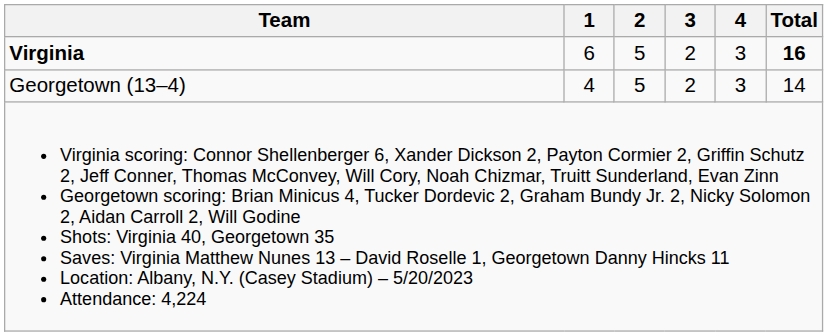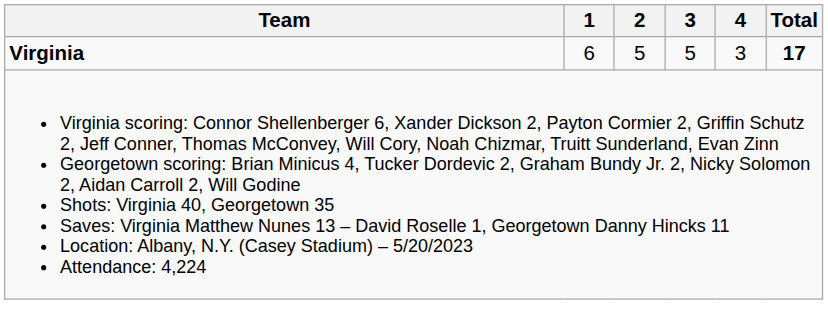 <table class="wikitable" style="text-align:center; max-width:40em">
 <tr>
 <th>Team</th>
 <th style="width:2em">1</th>
 <th style="width:2em">2</th>
 <th style="width:2em">3</th>
 <th style="width:2em">4</th>
 <th style="width:2em">Total</th>
 </tr>
 <tr>
 <td style="text-align:left"><strong>Virginia</strong></td>
 <td>6</td>
 <td>5</td>
-<td>2</td>
+<td>5</td>
 <td>3</td>
-<td><strong>16</strong></td>
-</tr>
-<tr>
-<td style="text-align:left">Georgetown (13–4)</td>
-<td>4</td>
-<td>5</td>
-<td>2</td>
-<td>3</td>
-<td>14</td>
+<td><strong>17</strong></td>
 </tr>
 <tr>
 <td colspan=6 style="text-align:left; font-size:88%;"><br><ul><li>Virginia scoring: Connor Shellenberger 6, Xander Dickson 2, Payton Cormier 2, Griffin Schutz 2, Jeff Conner, Thomas McConvey,  Will Cory, Noah Chizmar, Truitt Sunderland, Evan Zinn</li><li>Georgetown scoring: Brian Minicus 4, Tucker Dordevic 2, Graham Bundy Jr. 2, Nicky Solomon 2, Aidan Carroll 2, Will Godine</li><li>Shots: Virginia 40, Georgetown 35</li><li>Saves: Virginia Matthew Nunes 13 – David Roselle 1, Georgetown Danny Hincks 11</li><li>Location: Albany, N.Y. (Casey Stadium) – 5/20/2023</li><li>Attendance: 4,224</li></ul></td>
 </tr>
 </table>
